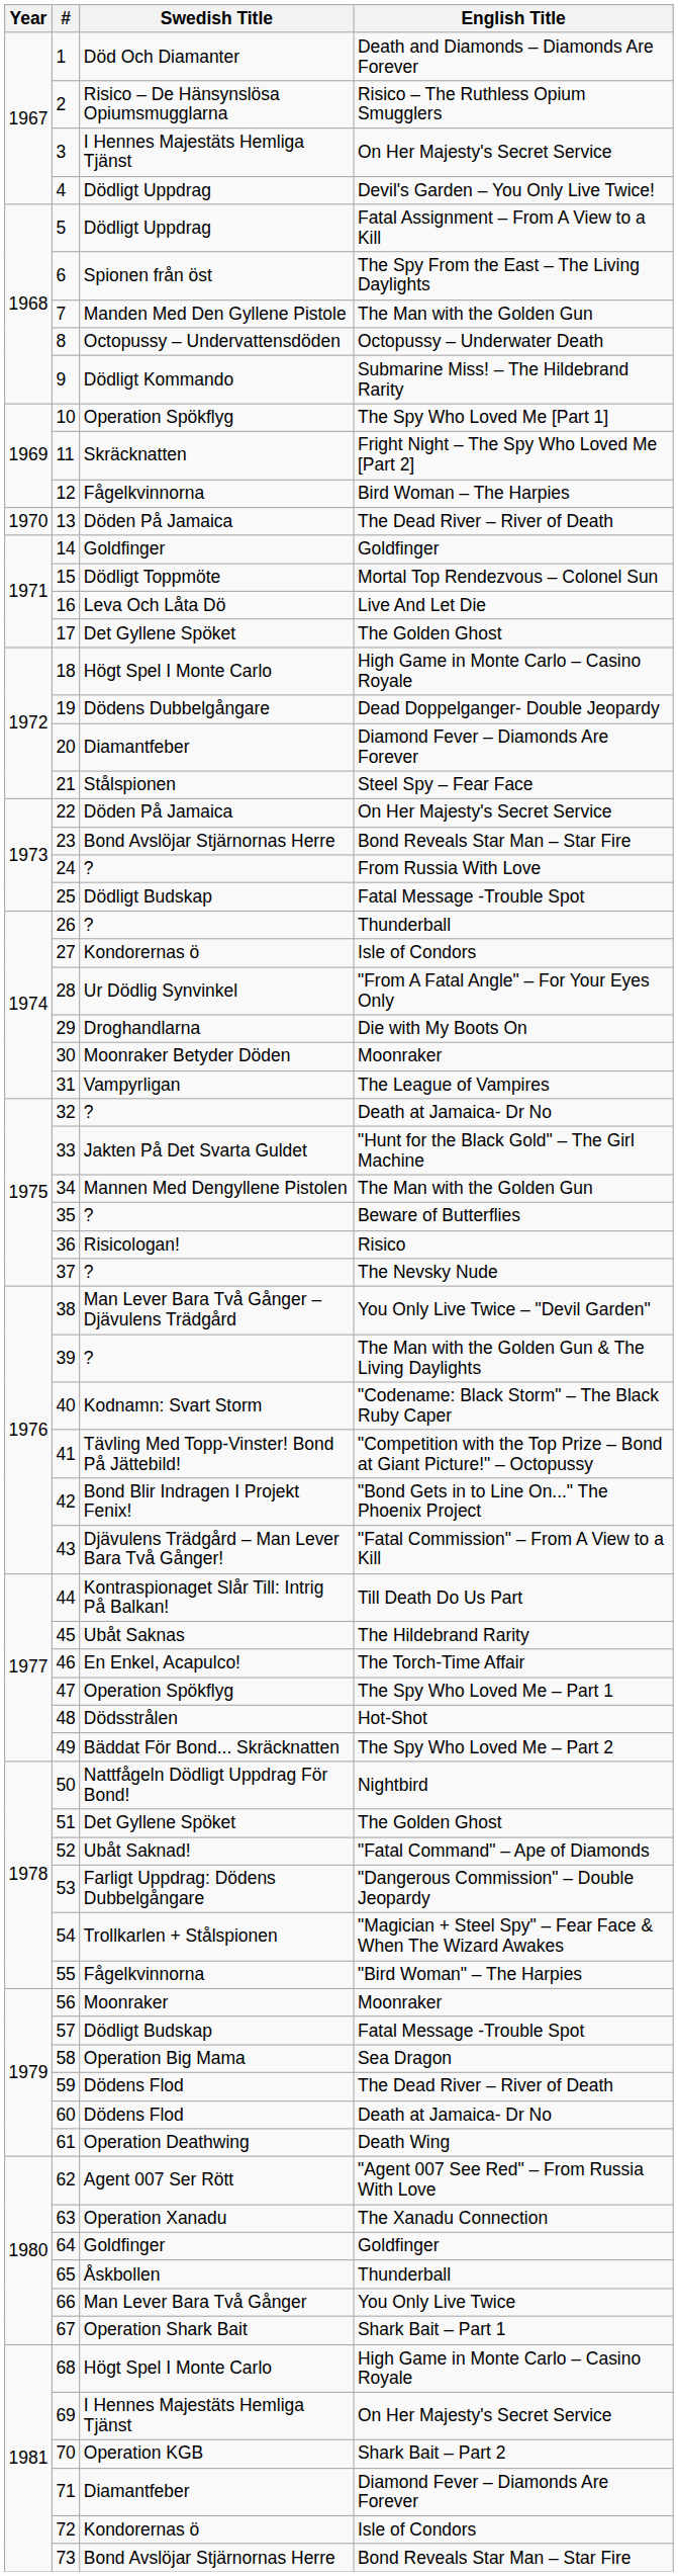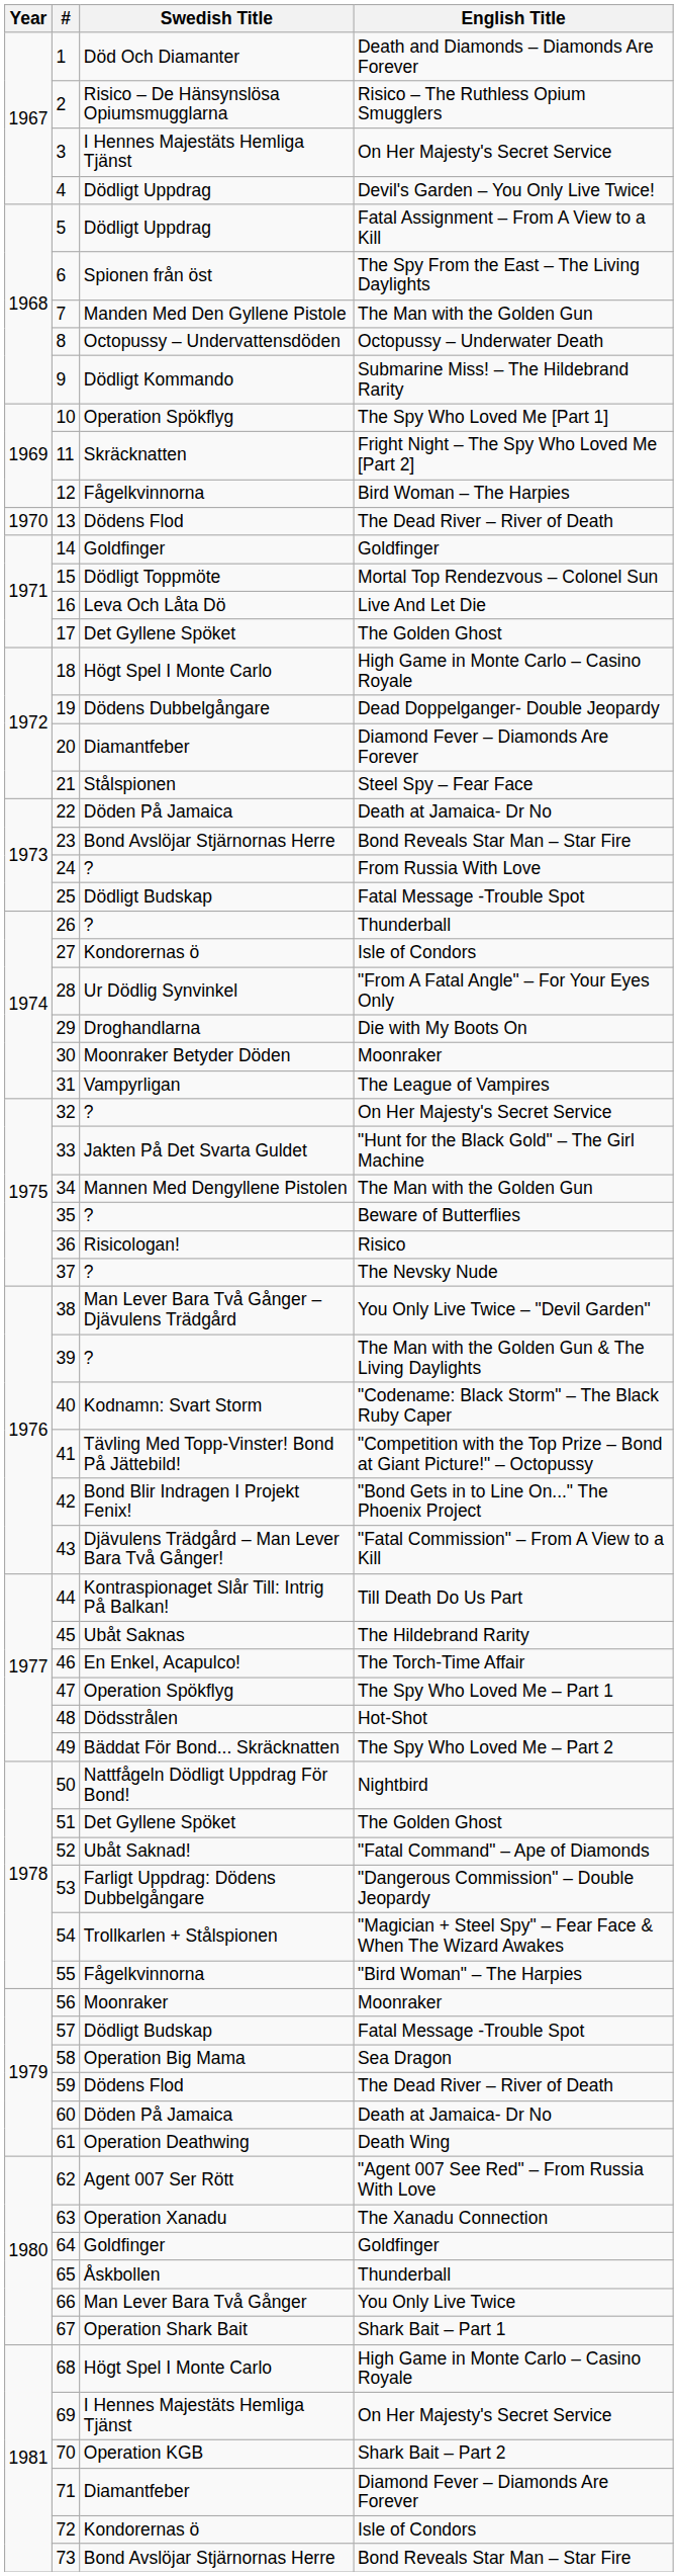 <table class="wikitable">
 <tr>
 <th>Year</th>
 <th>#</th>
 <th>Swedish Title</th>
 <th>English Title</th>
 </tr>
 <tr>
 <td rowspan="4">1967</td>
 <td>1</td>
 <td>Död Och Diamanter</td>
 <td>Death and Diamonds – Diamonds Are Forever</td>
 </tr>
 <tr>
 <td>2</td>
 <td>Risico – De Hänsynslösa Opiumsmugglarna</td>
 <td>Risico – The Ruthless Opium Smugglers</td>
 </tr>
 <tr>
 <td>3</td>
 <td>I Hennes Majestäts Hemliga Tjänst</td>
 <td>On Her Majesty's Secret Service</td>
 </tr>
 <tr>
 <td>4</td>
 <td>Dödligt Uppdrag</td>
 <td>Devil's Garden – You Only Live Twice!</td>
 </tr>
 <tr>
 <td rowspan="5">1968</td>
 <td>5</td>
 <td>Dödligt Uppdrag</td>
 <td>Fatal Assignment – From A View to a Kill</td>
 </tr>
 <tr>
 <td>6</td>
 <td>Spionen från öst</td>
 <td>The Spy From the East – The Living Daylights</td>
 </tr>
 <tr>
 <td>7</td>
 <td>Manden Med Den Gyllene Pistole</td>
 <td>The Man with the Golden Gun</td>
 </tr>
 <tr>
 <td>8</td>
 <td>Octopussy – Undervattensdöden</td>
 <td>Octopussy – Underwater Death</td>
 </tr>
 <tr>
 <td>9</td>
 <td>Dödligt Kommando</td>
 <td>Submarine Miss! – The Hildebrand Rarity</td>
 </tr>
 <tr>
 <td rowspan="3">1969</td>
 <td>10</td>
 <td>Operation Spökflyg</td>
 <td>The Spy Who Loved Me [Part 1]</td>
 </tr>
 <tr>
 <td>11</td>
 <td>Skräcknatten</td>
 <td>Fright Night – The Spy Who Loved Me [Part 2]</td>
 </tr>
 <tr>
 <td>12</td>
 <td>Fågelkvinnorna</td>
 <td>Bird Woman – The Harpies</td>
 </tr>
 <tr>
 <td rowspan="1">1970</td>
 <td>13</td>
-<td>Döden På Jamaica</td>
+<td>Dödens Flod</td>
 <td>The Dead River – River of Death</td>
 </tr>
 <tr>
 <td rowspan="4">1971</td>
 <td>14</td>
 <td>Goldfinger</td>
 <td>Goldfinger</td>
 </tr>
 <tr>
 <td>15</td>
 <td>Dödligt Toppmöte</td>
 <td>Mortal Top Rendezvous – Colonel Sun</td>
 </tr>
 <tr>
 <td>16</td>
 <td>Leva Och Låta Dö</td>
 <td>Live And Let Die</td>
 </tr>
 <tr>
 <td>17</td>
 <td>Det Gyllene Spöket</td>
 <td>The Golden Ghost</td>
 </tr>
 <tr>
 <td rowspan="4">1972</td>
 <td>18</td>
 <td>Högt Spel I Monte Carlo</td>
 <td>High Game in Monte Carlo – Casino Royale</td>
 </tr>
 <tr>
 <td>19</td>
 <td>Dödens Dubbelgångare</td>
 <td>Dead Doppelganger- Double Jeopardy</td>
 </tr>
 <tr>
 <td>20</td>
 <td>Diamantfeber</td>
 <td>Diamond Fever – Diamonds Are Forever</td>
 </tr>
 <tr>
 <td>21</td>
 <td>Stålspionen</td>
 <td>Steel Spy – Fear Face</td>
 </tr>
 <tr>
 <td rowspan="4">1973</td>
 <td>22</td>
 <td>Döden På Jamaica</td>
-<td>On Her Majesty's Secret Service</td>
+<td>Death at Jamaica- Dr No</td>
 </tr>
 <tr>
 <td>23</td>
 <td>Bond Avslöjar Stjärnornas Herre</td>
 <td>Bond Reveals Star Man – Star Fire</td>
 </tr>
 <tr>
 <td>24</td>
 <td>?</td>
 <td>From Russia With Love</td>
 </tr>
 <tr>
 <td>25</td>
 <td>Dödligt Budskap</td>
 <td>Fatal Message -Trouble Spot</td>
 </tr>
 <tr>
 <td rowspan="6">1974</td>
 <td>26</td>
 <td>?</td>
 <td>Thunderball</td>
 </tr>
 <tr>
 <td>27</td>
 <td>Kondorernas ö</td>
 <td>Isle of Condors</td>
 </tr>
 <tr>
 <td>28</td>
 <td>Ur Dödlig Synvinkel</td>
 <td>"From A Fatal Angle" – For Your Eyes Only</td>
 </tr>
 <tr>
 <td>29</td>
 <td>Droghandlarna</td>
 <td>Die with My Boots On</td>
 </tr>
 <tr>
 <td>30</td>
 <td>Moonraker Betyder Döden</td>
 <td>Moonraker</td>
 </tr>
 <tr>
 <td>31</td>
 <td>Vampyrligan</td>
 <td>The League of Vampires</td>
 </tr>
 <tr>
 <td rowspan="6">1975</td>
 <td>32</td>
 <td>?</td>
-<td>Death at Jamaica- Dr No</td>
+<td>On Her Majesty's Secret Service</td>
 </tr>
 <tr>
 <td>33</td>
 <td>Jakten På Det Svarta Guldet</td>
 <td>"Hunt for the Black Gold" – The Girl Machine</td>
 </tr>
 <tr>
 <td>34</td>
 <td>Mannen Med Dengyllene Pistolen</td>
 <td>The Man with the Golden Gun</td>
 </tr>
 <tr>
 <td>35</td>
 <td>?</td>
 <td>Beware of Butterflies</td>
 </tr>
 <tr>
 <td>36</td>
 <td>Risicologan!</td>
 <td>Risico</td>
 </tr>
 <tr>
 <td>37</td>
 <td>?</td>
 <td>The Nevsky Nude</td>
 </tr>
 <tr>
 <td rowspan="6">1976</td>
 <td>38</td>
 <td>Man Lever Bara Två Gånger – Djävulens Trädgård</td>
 <td>You Only Live Twice – "Devil Garden"</td>
 </tr>
 <tr>
 <td>39</td>
 <td>?</td>
 <td>The Man with the Golden Gun & The Living Daylights</td>
 </tr>
 <tr>
 <td>40</td>
 <td>Kodnamn: Svart Storm</td>
 <td>"Codename: Black Storm" – The Black Ruby Caper</td>
 </tr>
 <tr>
 <td>41</td>
 <td>Tävling Med Topp-Vinster! Bond På Jättebild!</td>
 <td>"Competition with the Top Prize – Bond at Giant Picture!" – Octopussy</td>
 </tr>
 <tr>
 <td>42</td>
 <td>Bond Blir Indragen I Projekt Fenix!</td>
 <td>"Bond Gets in to Line On..." The Phoenix Project</td>
 </tr>
 <tr>
 <td>43</td>
 <td>Djävulens Trädgård – Man Lever Bara Två Gånger!</td>
 <td>"Fatal Commission" – From A View to a Kill</td>
 </tr>
 <tr>
 <td rowspan="6">1977</td>
 <td>44</td>
 <td>Kontraspionaget Slår Till: Intrig På Balkan!</td>
 <td>Till Death Do Us Part</td>
 </tr>
 <tr>
 <td>45</td>
 <td>Ubåt Saknas</td>
 <td>The Hildebrand Rarity</td>
 </tr>
 <tr>
 <td>46</td>
 <td>En Enkel, Acapulco!</td>
 <td>The Torch-Time Affair</td>
 </tr>
 <tr>
 <td>47</td>
 <td>Operation Spökflyg</td>
 <td>The Spy Who Loved Me – Part 1</td>
 </tr>
 <tr>
 <td>48</td>
 <td>Dödsstrålen</td>
 <td>Hot-Shot</td>
 </tr>
 <tr>
 <td>49</td>
 <td>Bäddat För Bond... Skräcknatten</td>
 <td>The Spy Who Loved Me – Part 2</td>
 </tr>
 <tr>
 <td rowspan="6">1978</td>
 <td>50</td>
 <td>Nattfågeln Dödligt Uppdrag För Bond!</td>
 <td>Nightbird</td>
 </tr>
 <tr>
 <td>51</td>
 <td>Det Gyllene Spöket</td>
 <td>The Golden Ghost</td>
 </tr>
 <tr>
 <td>52</td>
 <td>Ubåt Saknad!</td>
 <td>"Fatal Command" – Ape of Diamonds</td>
 </tr>
 <tr>
 <td>53</td>
 <td>Farligt Uppdrag: Dödens Dubbelgångare</td>
 <td>"Dangerous Commission" – Double Jeopardy</td>
 </tr>
 <tr>
 <td>54</td>
 <td>Trollkarlen + Stålspionen</td>
 <td>"Magician + Steel Spy" – Fear Face & When The Wizard Awakes</td>
 </tr>
 <tr>
 <td>55</td>
 <td>Fågelkvinnorna</td>
 <td>"Bird Woman" – The Harpies</td>
 </tr>
 <tr>
 <td rowspan="6">1979</td>
 <td>56</td>
 <td>Moonraker</td>
 <td>Moonraker</td>
 </tr>
 <tr>
 <td>57</td>
 <td>Dödligt Budskap</td>
 <td>Fatal Message -Trouble Spot</td>
 </tr>
 <tr>
 <td>58</td>
 <td>Operation Big Mama</td>
 <td>Sea Dragon</td>
 </tr>
 <tr>
 <td>59</td>
 <td>Dödens Flod</td>
 <td>The Dead River – River of Death</td>
 </tr>
 <tr>
 <td>60</td>
-<td>Dödens Flod</td>
+<td>Döden På Jamaica</td>
 <td>Death at Jamaica- Dr No</td>
 </tr>
 <tr>
 <td>61</td>
 <td>Operation Deathwing</td>
 <td>Death Wing</td>
 </tr>
 <tr>
 <td rowspan="6">1980</td>
 <td>62</td>
 <td>Agent 007 Ser Rött</td>
 <td>"Agent 007 See Red" – From Russia With Love</td>
 </tr>
 <tr>
 <td>63</td>
 <td>Operation Xanadu</td>
 <td>The Xanadu Connection</td>
 </tr>
 <tr>
 <td>64</td>
 <td>Goldfinger</td>
 <td>Goldfinger</td>
 </tr>
 <tr>
 <td>65</td>
 <td>Åskbollen</td>
 <td>Thunderball</td>
 </tr>
 <tr>
 <td>66</td>
 <td>Man Lever Bara Två Gånger</td>
 <td>You Only Live Twice</td>
 </tr>
 <tr>
 <td>67</td>
 <td>Operation Shark Bait</td>
 <td>Shark Bait – Part 1</td>
 </tr>
 <tr>
 <td rowspan="6">1981</td>
 <td>68</td>
 <td>Högt Spel I Monte Carlo</td>
 <td>High Game in Monte Carlo – Casino Royale</td>
 </tr>
 <tr>
 <td>69</td>
 <td>I Hennes Majestäts Hemliga Tjänst</td>
 <td>On Her Majesty's Secret Service</td>
 </tr>
 <tr>
 <td>70</td>
 <td>Operation KGB</td>
 <td>Shark Bait – Part 2</td>
 </tr>
 <tr>
 <td>71</td>
 <td>Diamantfeber</td>
 <td>Diamond Fever – Diamonds Are Forever</td>
 </tr>
 <tr>
 <td>72</td>
 <td>Kondorernas ö</td>
 <td>Isle of Condors</td>
 </tr>
 <tr>
 <td>73</td>
 <td>Bond Avslöjar Stjärnornas Herre</td>
 <td>Bond Reveals Star Man – Star Fire</td>
 </tr>
 </table>
